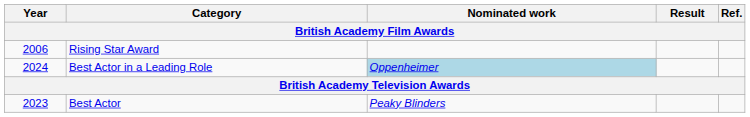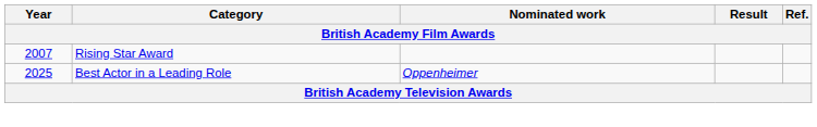 <table class=wikitable>
 <tr>
 <th scope="col" style="width:5em;">Year</th>
 <th scope="col" style="width:26em;">Category</th>
 <th scope="col" style="width:25em;">Nominated work</th>
 <th scope="col" style="width:5em;">Result</th>
 <th>Ref.</th>
 </tr>
 <tr>
 <th colspan="5"><a href='#'>British Academy Film Awards</a></th>
 </tr>
 <tr>
-<td style="text-align:center;"><a href='#'>2006</a></td>
+<td style="text-align:center;"><a href='#'>2007</a></td>
 <td><a href='#'>Rising Star Award</a></td>
 <td></td>
 <td></td>
 <td style="text-align:center;"></td>
 </tr>
 <tr>
-<td style="text-align:center;"><a href='#'>2024</a></td>
+<td style="text-align:center;"><a href='#'>2025</a></td>
 <td><a href='#'>Best Actor in a Leading Role</a></td>
-<td style="background: lightblue;"><em><a href='#'>Oppenheimer</a></em></td>
+<td><em><a href='#'>Oppenheimer</a></em></td>
 <td></td>
 <td style="text-align:center;"></td>
 </tr>
 <tr>
 <th colspan="5"><a href='#'>British Academy Television Awards</a></th>
 </tr>
-<tr>
-<td style="text-align:center;"><a href='#'>2023</a></td>
-<td><a href='#'>Best Actor</a></td>
-<td><em><a href='#'>Peaky Blinders</a></em></td>
-<td></td>
-<td style="text-align:center;"></td>
-</tr>
 </table>
